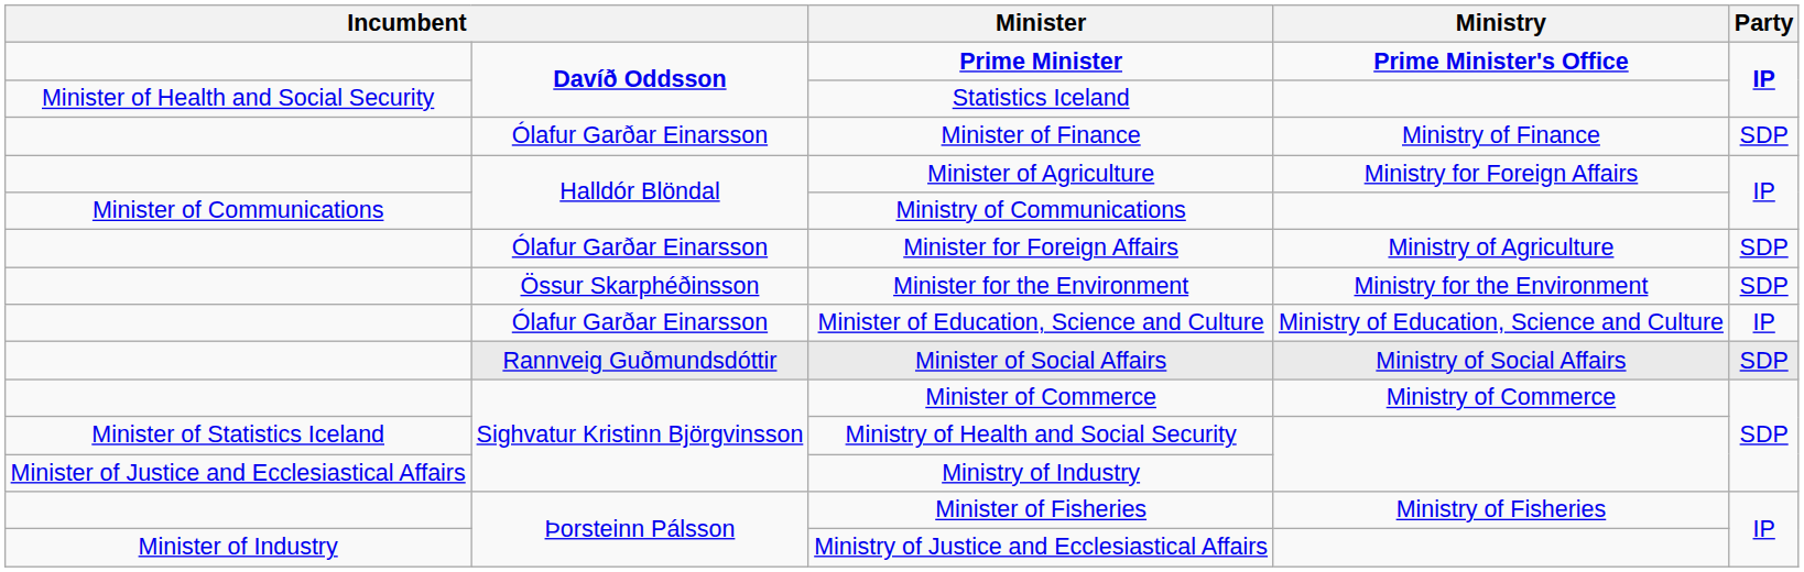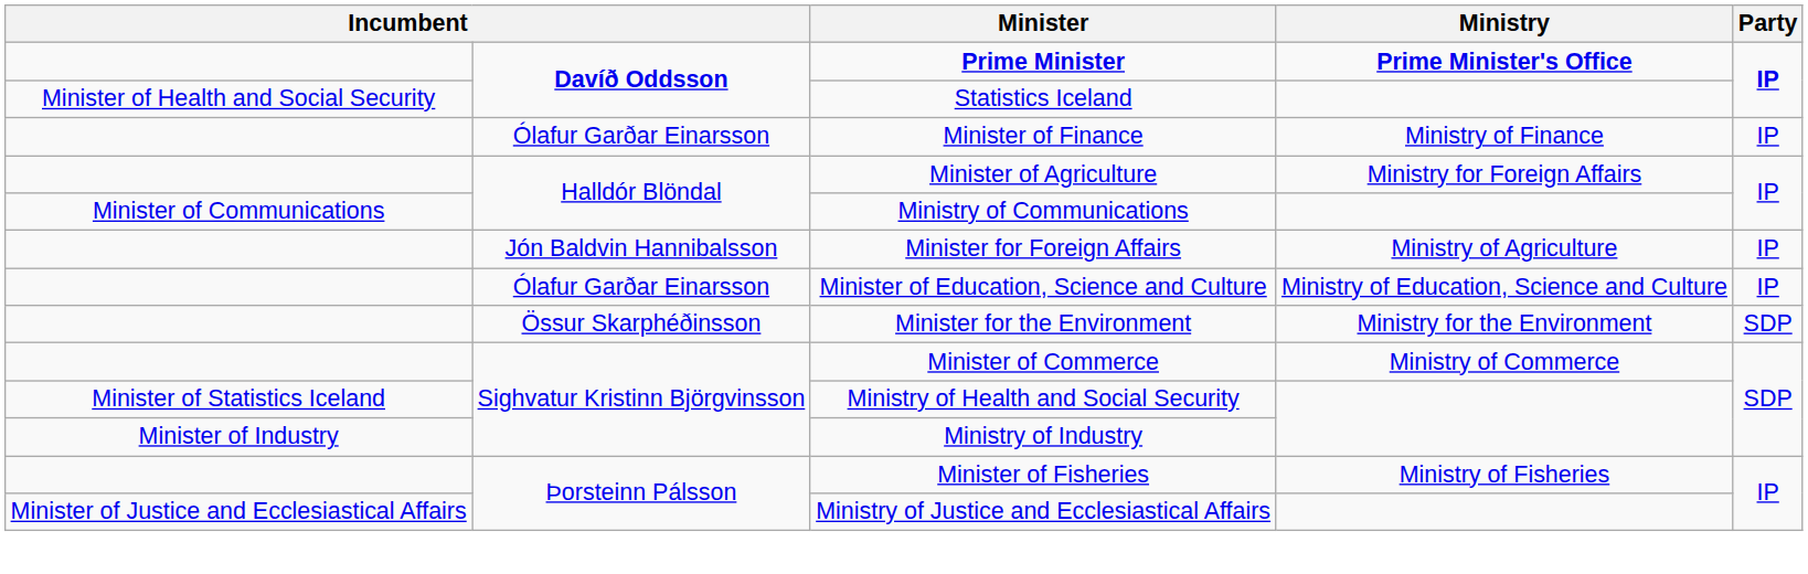 <table class="wikitable" style="text-align: center;">
 <tr>
 <th colspan=2>Incumbent</th>
 <th>Minister</th>
 <th>Ministry</th>
 <th>Party</th>
 </tr>
 <tr>
 <td></td>
 <td rowspan=2><strong><a href='#'>Davíð Oddsson</a></strong></td>
 <td><strong><a href='#'>Prime Minister</a><br></strong></td>
 <td><strong><a href='#'>Prime Minister's Office</a><br></strong></td>
 <td rowspan=2><strong><a href='#'>IP</a></strong></td>
 </tr>
 <tr>
 <td><a href='#'>Minister of Health and Social Security</a><br></td>
 <td><a href='#'>Statistics Iceland</a><br></td>
 </tr>
 <tr>
 <td></td>
 <td><a href='#'>Ólafur Garðar Einarsson</a></td>
 <td><a href='#'>Minister of Finance</a><br></td>
 <td><a href='#'>Ministry of Finance</a><br></td>
-<td><a href='#'>SDP</a></td>
+<td><a href='#'>IP</a></td>
 </tr>
 <tr>
 <td></td>
 <td rowspan=2><a href='#'>Halldór Blöndal</a></td>
 <td><a href='#'>Minister of Agriculture</a><br></td>
 <td><a href='#'>Ministry for Foreign Affairs</a><br></td>
 <td rowspan=2><a href='#'>IP</a></td>
 </tr>
 <tr>
 <td><a href='#'>Minister of Communications</a><br></td>
 <td><a href='#'>Ministry of Communications</a><br></td>
 </tr>
 <tr>
 <td></td>
-<td><a href='#'>Ólafur Garðar Einarsson</a></td>
+<td><a href='#'>Jón Baldvin Hannibalsson</a></td>
 <td><a href='#'>Minister for Foreign Affairs</a><br></td>
 <td><a href='#'>Ministry of Agriculture</a><br></td>
-<td><a href='#'>SDP</a></td>
-</tr>
-<tr>
-<td></td>
-<td><a href='#'>Össur Skarphéðinsson</a></td>
-<td><a href='#'>Minister for the Environment</a><br></td>
-<td><a href='#'>Ministry for the Environment</a><br></td>
-<td><a href='#'>SDP</a></td>
+<td><a href='#'>IP</a></td>
 </tr>
 <tr>
 <td></td>
 <td><a href='#'>Ólafur Garðar Einarsson</a></td>
 <td><a href='#'>Minister of Education, Science and Culture</a><br></td>
 <td><a href='#'>Ministry of Education, Science and Culture</a><br></td>
 <td><a href='#'>IP</a></td>
 </tr>
 <tr>
 <td></td>
-<td style="background-color: #EAEAEA;"><a href='#'>Rannveig Guðmundsdóttir</a></td>
-<td style="background-color: #EAEAEA;"><a href='#'>Minister of Social Affairs</a><br></td>
-<td style="background-color: #EAEAEA;"><a href='#'>Ministry of Social Affairs</a><br></td>
-<td style="background-color: #EAEAEA;"><a href='#'>SDP</a></td>
+<td><a href='#'>Össur Skarphéðinsson</a></td>
+<td><a href='#'>Minister for the Environment</a><br></td>
+<td><a href='#'>Ministry for the Environment</a><br></td>
+<td><a href='#'>SDP</a></td>
 </tr>
 <tr>
 <td></td>
 <td rowspan=3><a href='#'>Sighvatur Kristinn Björgvinsson</a></td>
 <td><a href='#'>Minister of Commerce</a><br></td>
 <td><a href='#'>Ministry of Commerce</a><br></td>
 <td rowspan=3><a href='#'>SDP</a></td>
 </tr>
 <tr>
 <td><a href='#'>Minister of Statistics Iceland</a><br></td>
 <td><a href='#'>Ministry of Health and Social Security</a><br></td>
 </tr>
 <tr>
-<td><a href='#'>Minister of Justice and Ecclesiastical Affairs</a><br></td>
+<td><a href='#'>Minister of Industry</a><br></td>
 <td><a href='#'>Ministry of Industry</a><br></td>
 </tr>
 <tr>
 <td></td>
 <td rowspan=2><a href='#'>Þorsteinn Pálsson</a></td>
 <td><a href='#'>Minister of Fisheries</a><br></td>
 <td><a href='#'>Ministry of Fisheries</a><br></td>
 <td rowspan=2><a href='#'>IP</a></td>
 </tr>
 <tr>
-<td><a href='#'>Minister of Industry</a><br></td>
+<td><a href='#'>Minister of Justice and Ecclesiastical Affairs</a><br></td>
 <td><a href='#'>Ministry of Justice and Ecclesiastical Affairs</a><br></td>
 </tr>
 </table>
